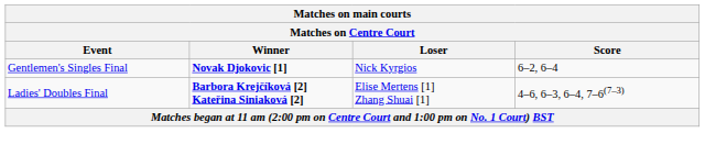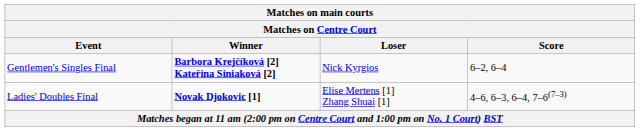 <table class="wikitable collapsible uncollapsed" style="margin:auto;">
 <tr>
 <th colspan="4" style="white-space:nowrap;">Matches on main courts</th>
 </tr>
 <tr>
 <th colspan="4">Matches on <a href='#'>Centre Court</a></th>
 </tr>
 <tr>
 <th width="250">Event</th>
 <th width="220">Winner</th>
 <th width="220">Loser</th>
 <th width="250">Score</th>
 </tr>
 <tr>
 <td><a href='#'>Gentlemen's Singles Final</a></td>
-<td><strong> <a href='#'>Novak Djokovic</a> [1]</strong></td>
+<td><strong> <a href='#'>Barbora Krejčíková</a> [2]<br> <a href='#'>Kateřina Siniaková</a> [2]</strong></td>
 <td> <a href='#'>Nick Kyrgios</a></td>
 <td>6–2, 6–4</td>
 </tr>
 <tr>
 <td><a href='#'>Ladies' Doubles Final</a></td>
-<td><strong> <a href='#'>Barbora Krejčíková</a> [2]<br> <a href='#'>Kateřina Siniaková</a> [2]</strong></td>
+<td><strong> <a href='#'>Novak Djokovic</a> [1]</strong></td>
 <td> <a href='#'>Elise Mertens</a> [1]<br>  <a href='#'>Zhang Shuai</a> [1]</td>
 <td>4–6, 6–3, 6–4, 7–6<sup>(7–3)</sup></td>
 </tr>
 <tr>
 <th colspan=4><em>Matches began at 11 am (2:00 pm on <a href='#'>Centre Court</a> and 1:00 pm on <a href='#'>No. 1 Court</a>) <a href='#'>BST</a></em></th>
 </tr>
 </table>
